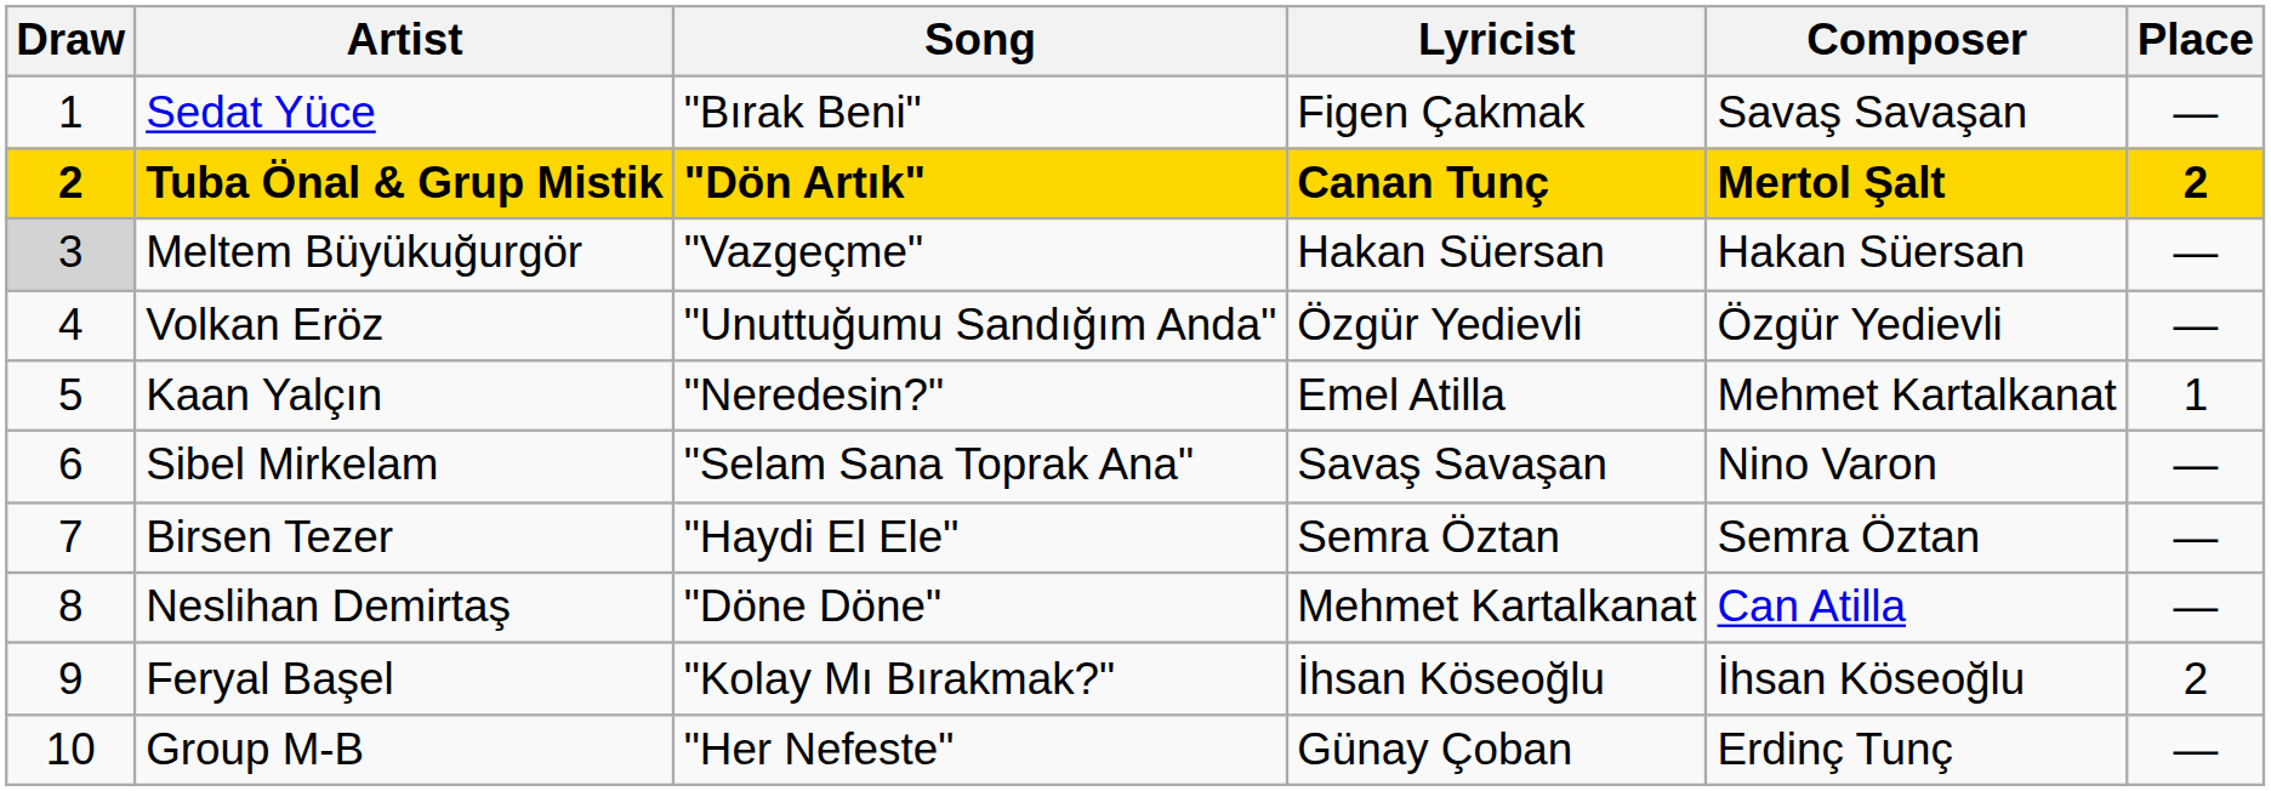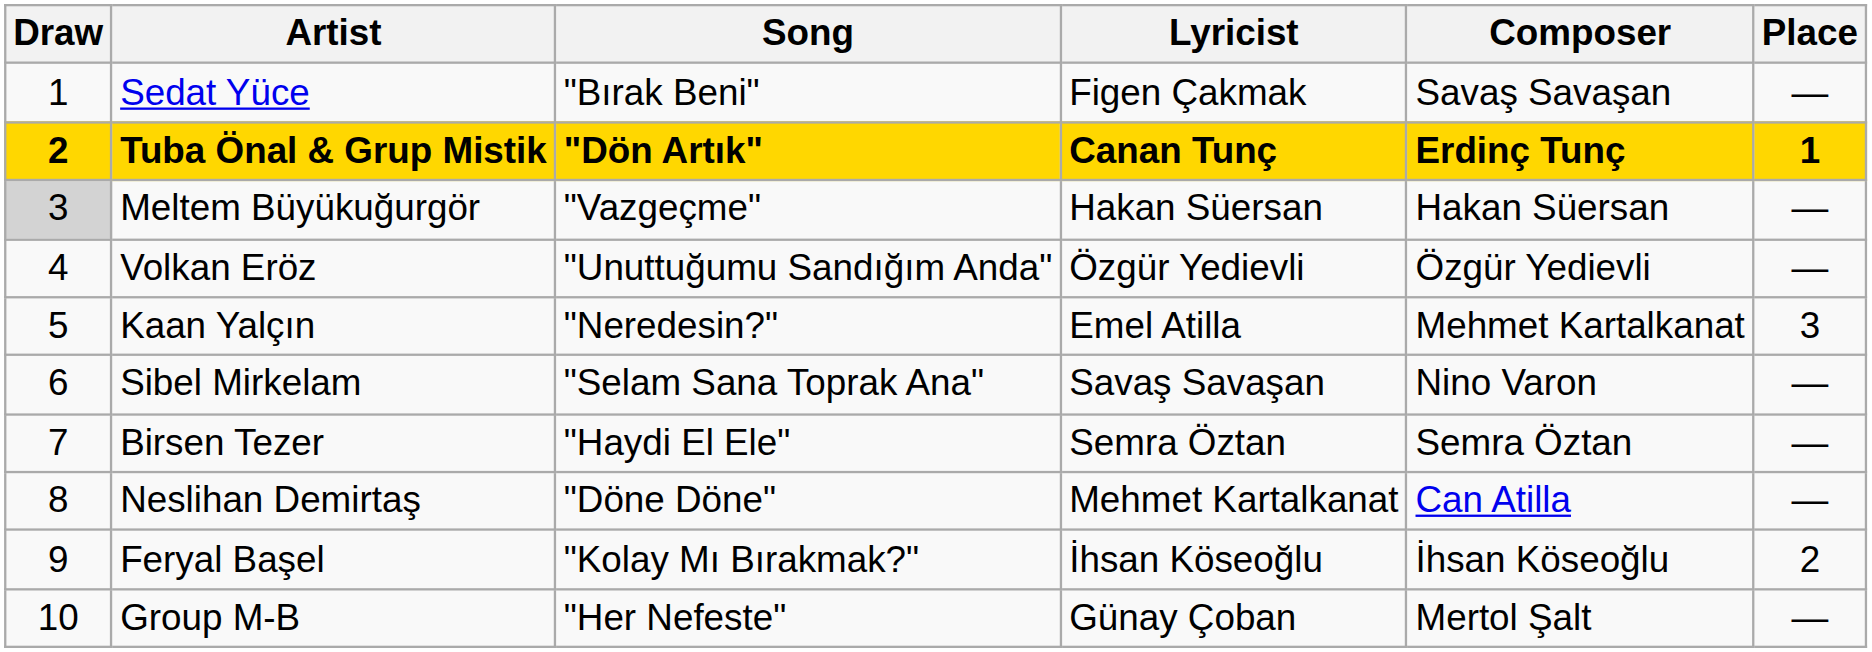 <table class="sortable wikitable" style="margin: 1em auto 1em auto; text-align:center">
 <tr>
 <th>Draw</th>
 <th>Artist</th>
 <th>Song</th>
 <th>Lyricist</th>
 <th>Composer</th>
 <th>Place</th>
 </tr>
 <tr>
 <td>1</td>
 <td align="left"><a href='#'>Sedat Yüce</a></td>
 <td align="left">"Bırak Beni"</td>
 <td align="left">Figen Çakmak</td>
 <td align="left">Savaş Savaşan</td>
 <td>—</td>
 </tr>
 <tr style="background:gold; font-weight:bold;">
 <td>2</td>
 <td align="left">Tuba Önal & Grup Mistik</td>
 <td align="left">"Dön Artık"</td>
 <td align="left">Canan Tunç</td>
-<td align="left">Mertol Şalt</td>
-<td>2</td>
+<td align="left">Erdinç Tunç</td>
+<td>1</td>
 </tr>
 <tr>
 <td style="background: lightgrey;">3</td>
 <td align="left">Meltem Büyükuğurgör</td>
 <td align="left">"Vazgeçme"</td>
 <td align="left">Hakan Süersan</td>
 <td align="left">Hakan Süersan</td>
 <td>—</td>
 </tr>
 <tr>
 <td>4</td>
 <td align="left">Volkan Eröz</td>
 <td align="left">"Unuttuğumu Sandığım Anda"</td>
 <td align="left">Özgür Yedievli</td>
 <td align="left">Özgür Yedievli</td>
 <td>—</td>
 </tr>
 <tr>
 <td>5</td>
 <td align="left">Kaan Yalçın</td>
 <td align="left">"Neredesin?"</td>
 <td align="left">Emel Atilla</td>
 <td align="left">Mehmet Kartalkanat</td>
-<td>1</td>
+<td>3</td>
 </tr>
 <tr>
 <td>6</td>
 <td align="left">Sibel Mirkelam</td>
 <td align="left">"Selam Sana Toprak Ana"</td>
 <td align="left">Savaş Savaşan</td>
 <td align="left">Nino Varon</td>
 <td>—</td>
 </tr>
 <tr>
 <td>7</td>
 <td align="left">Birsen Tezer</td>
 <td align="left">"Haydi El Ele"</td>
 <td align="left">Semra Öztan</td>
 <td align="left">Semra Öztan</td>
 <td>—</td>
 </tr>
 <tr>
 <td>8</td>
 <td align="left">Neslihan Demirtaş</td>
 <td align="left">"Döne Döne"</td>
 <td align="left">Mehmet Kartalkanat</td>
 <td align="left"><a href='#'>Can Atilla</a></td>
 <td>—</td>
 </tr>
 <tr>
 <td>9</td>
 <td align="left">Feryal Başel</td>
 <td align="left">"Kolay Mı Bırakmak?"</td>
 <td align="left">İhsan Köseoğlu</td>
 <td align="left">İhsan Köseoğlu</td>
 <td>2</td>
 </tr>
 <tr>
 <td>10</td>
 <td align="left">Group M-B</td>
 <td align="left">"Her Nefeste"</td>
 <td align="left">Günay Çoban</td>
-<td align="left">Erdinç Tunç</td>
+<td align="left">Mertol Şalt</td>
 <td>—</td>
 </tr>
 </table>
